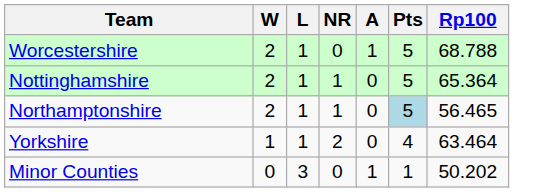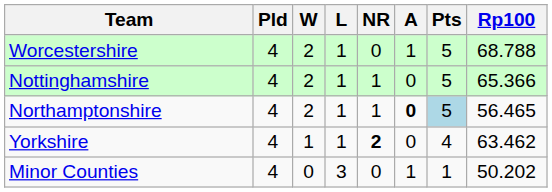 <table class="wikitable" style="text-align: center;">
 <tr>
 <th width=200>Team</th>
+<th width=20>Pld</th>
 <th width=20>W</th>
 <th width=20>L</th>
 <th width=20>NR</th>
 <th width=20>A</th>
 <th width=20>Pts</th>
 <th width=60><a href='#'>Rp100</a></th>
 </tr>
 <tr bgcolor="#ccffcc">
 <td align=left><a href='#'>Worcestershire</a></td>
+<td>4</td>
 <td>2</td>
 <td>1</td>
 <td>0</td>
 <td>1</td>
 <td>5</td>
 <td>68.788</td>
 </tr>
 <tr bgcolor="#ccffcc">
 <td align=left><a href='#'>Nottinghamshire</a></td>
+<td>4</td>
 <td>2</td>
 <td>1</td>
 <td>1</td>
 <td>0</td>
 <td>5</td>
-<td>65.364</td>
+<td>65.366</td>
 </tr>
 <tr>
 <td align=left><a href='#'>Northamptonshire</a></td>
+<td>4</td>
 <td>2</td>
 <td>1</td>
 <td>1</td>
-<td>0</td>
+<td><strong>0</strong></td>
 <td style="background: lightblue;">5</td>
 <td>56.465</td>
 </tr>
 <tr>
 <td align=left><a href='#'>Yorkshire</a></td>
+<td>4</td>
 <td>1</td>
 <td>1</td>
-<td>2</td>
+<td><strong>2</strong></td>
 <td>0</td>
 <td>4</td>
-<td>63.464</td>
+<td>63.462</td>
 </tr>
 <tr>
 <td align=left><a href='#'>Minor Counties</a></td>
+<td>4</td>
 <td>0</td>
 <td>3</td>
 <td>0</td>
 <td>1</td>
 <td>1</td>
 <td>50.202</td>
 </tr>
 </table>
